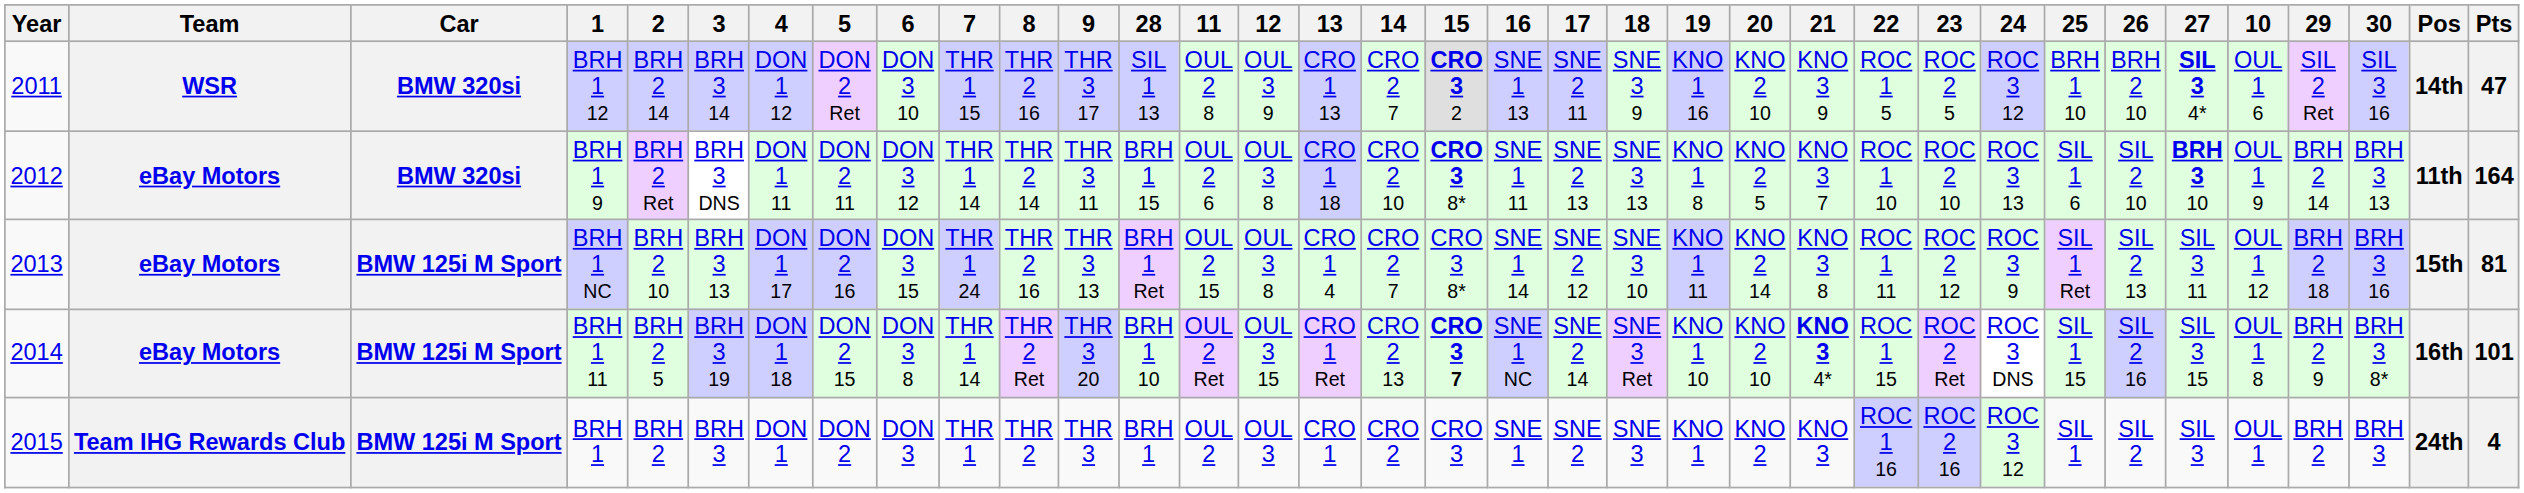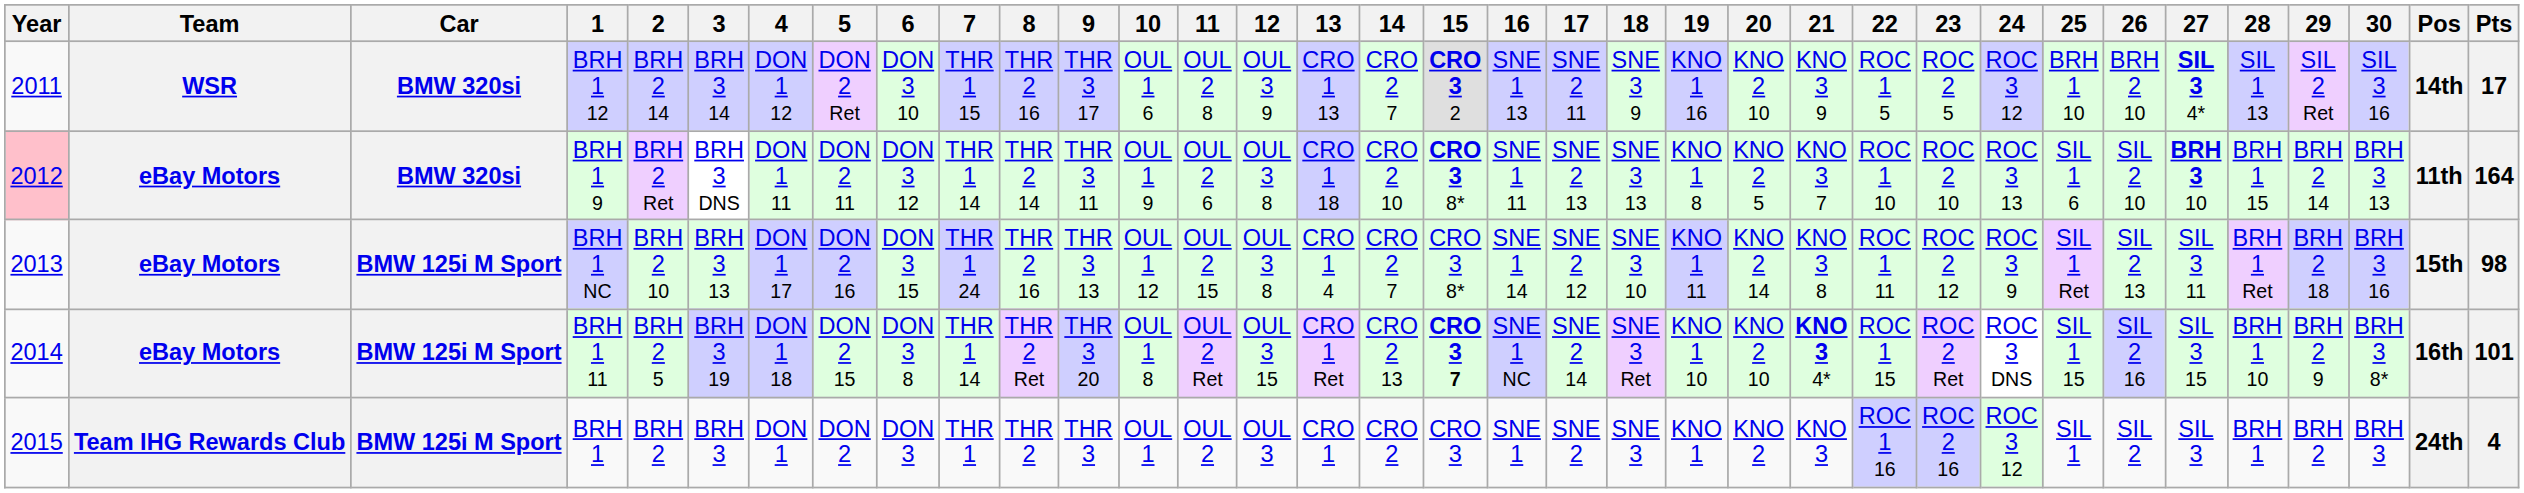 <table class="wikitable" style="text-align:center; font-size:85%">
 <tr>
 <th>Year</th>
 <th>Team</th>
 <th>Car</th>
 <th>1</th>
 <th>2</th>
 <th>3</th>
 <th>4</th>
 <th>5</th>
 <th>6</th>
 <th>7</th>
 <th>8</th>
 <th>9</th>
-<th>28</th>
+<th>10</th>
 <th>11</th>
 <th>12</th>
 <th>13</th>
 <th>14</th>
 <th>15</th>
 <th>16</th>
 <th>17</th>
 <th>18</th>
 <th>19</th>
 <th>20</th>
 <th>21</th>
 <th>22</th>
 <th>23</th>
 <th>24</th>
 <th>25</th>
 <th>26</th>
 <th>27</th>
-<th>10</th>
+<th>28</th>
 <th>29</th>
 <th>30</th>
 <th>Pos</th>
 <th>Pts</th>
 </tr>
 <tr>
 <td><a href='#'>2011</a></td>
 <th><a href='#'>WSR</a></th>
 <th nowrap><a href='#'>BMW 320si</a></th>
 <td style="background:#CFCFFF;"><a href='#'>BRH<br>1</a><br><small>12</small></td>
 <td style="background:#CFCFFF;"><a href='#'>BRH<br>2</a><br><small>14</small></td>
 <td style="background:#CFCFFF;"><a href='#'>BRH<br>3</a><br><small>14</small></td>
 <td style="background:#CFCFFF;"><a href='#'>DON<br>1</a><br><small>12</small></td>
 <td style="background:#EFCFFF;"><a href='#'>DON<br>2</a><br><small>Ret</small></td>
 <td style="background:#DFFFDF;"><a href='#'>DON<br>3</a><br><small>10</small></td>
 <td style="background:#CFCFFF;"><a href='#'>THR<br>1</a><br><small>15</small></td>
 <td style="background:#CFCFFF;"><a href='#'>THR<br>2</a><br><small>16</small></td>
 <td style="background:#CFCFFF;"><a href='#'>THR<br>3</a><br><small>17</small></td>
-<td style="background:#CFCFFF;"><a href='#'>SIL<br>1</a><br><small>13</small></td>
+<td style="background:#DFFFDF;"><a href='#'>OUL<br>1</a><br><small>6</small></td>
 <td style="background:#DFFFDF;"><a href='#'>OUL<br>2</a><br><small>8</small></td>
 <td style="background:#DFFFDF;"><a href='#'>OUL<br>3</a><br><small>9</small></td>
 <td style="background:#CFCFFF;"><a href='#'>CRO<br>1</a><br><small>13</small></td>
 <td style="background:#DFFFDF;"><a href='#'>CRO<br>2</a><br><small>7</small></td>
 <td style="background:#DFDFDF;"><strong><a href='#'>CRO<br>3</a></strong><br><small>2</small></td>
 <td style="background:#CFCFFF;"><a href='#'>SNE<br>1</a><br><small>13</small></td>
 <td style="background:#CFCFFF;"><a href='#'>SNE<br>2</a><br><small>11</small></td>
 <td style="background:#DFFFDF;"><a href='#'>SNE<br>3</a><br><small>9</small></td>
 <td style="background:#CFCFFF;"><a href='#'>KNO<br>1</a><br><small>16</small></td>
 <td style="background:#DFFFDF;"><a href='#'>KNO<br>2</a><br><small>10</small></td>
 <td style="background:#DFFFDF;"><a href='#'>KNO<br>3</a><br><small>9</small></td>
 <td style="background:#DFFFDF;"><a href='#'>ROC<br>1</a><br><small>5</small></td>
 <td style="background:#DFFFDF;"><a href='#'>ROC<br>2</a><br><small>5</small></td>
 <td style="background:#CFCFFF;"><a href='#'>ROC<br>3</a><br><small>12</small></td>
 <td style="background:#DFFFDF;"><a href='#'>BRH<br>1</a><br><small>10</small></td>
 <td style="background:#DFFFDF;"><a href='#'>BRH<br>2</a><br><small>10</small></td>
 <td style="background:#DFFFDF;"><strong><a href='#'>SIL<br>3</a></strong><br><small>4*</small></td>
-<td style="background:#DFFFDF;"><a href='#'>OUL<br>1</a><br><small>6</small></td>
+<td style="background:#CFCFFF;"><a href='#'>SIL<br>1</a><br><small>13</small></td>
 <td style="background:#EFCFFF;"><a href='#'>SIL<br>2</a><br><small>Ret</small></td>
 <td style="background:#CFCFFF;"><a href='#'>SIL<br>3</a><br><small>16</small></td>
 <th>14th</th>
-<th>47</th>
+<th>17</th>
 </tr>
 <tr>
-<td><a href='#'>2012</a></td>
+<td style="background: pink;"><a href='#'>2012</a></td>
 <th nowrap><a href='#'>eBay Motors</a></th>
 <th nowrap><a href='#'>BMW 320si</a></th>
 <td style="background:#DFFFDF;"><a href='#'>BRH<br>1</a><br><small>9</small></td>
 <td style="background:#EFCFFF;"><a href='#'>BRH<br>2</a><br><small>Ret</small></td>
 <td style="background:#FFFFFF;"><a href='#'>BRH<br>3</a><br><small>DNS</small></td>
 <td style="background:#DFFFDF;"><a href='#'>DON<br>1</a><br><small>11</small></td>
 <td style="background:#DFFFDF;"><a href='#'>DON<br>2</a><br><small>11</small></td>
 <td style="background:#DFFFDF;"><a href='#'>DON<br>3</a><br><small>12</small></td>
 <td style="background:#DFFFDF;"><a href='#'>THR<br>1</a><br><small>14</small></td>
 <td style="background:#DFFFDF;"><a href='#'>THR<br>2</a><br><small>14</small></td>
 <td style="background:#DFFFDF;"><a href='#'>THR<br>3</a><br><small>11</small></td>
-<td style="background:#DFFFDF;"><a href='#'>BRH<br>1</a><br><small>15</small></td>
+<td style="background:#DFFFDF;"><a href='#'>OUL<br>1</a><br><small>9</small></td>
 <td style="background:#DFFFDF;"><a href='#'>OUL<br>2</a><br><small>6</small></td>
 <td style="background:#DFFFDF;"><a href='#'>OUL<br>3</a><br><small>8</small></td>
 <td style="background:#CFCFFF;"><a href='#'>CRO<br>1</a><br><small>18</small></td>
 <td style="background:#DFFFDF;"><a href='#'>CRO<br>2</a><br><small>10</small></td>
 <td style="background:#DFFFDF;"><strong><a href='#'>CRO<br>3</a></strong><br><small>8*</small></td>
 <td style="background:#DFFFDF;"><a href='#'>SNE<br>1</a><br><small>11</small></td>
 <td style="background:#DFFFDF;"><a href='#'>SNE<br>2</a><br><small>13</small></td>
 <td style="background:#DFFFDF;"><a href='#'>SNE<br>3</a><br><small>13</small></td>
 <td style="background:#DFFFDF;"><a href='#'>KNO<br>1</a><br><small>8</small></td>
 <td style="background:#DFFFDF;"><a href='#'>KNO<br>2</a><br><small>5</small></td>
 <td style="background:#DFFFDF;"><a href='#'>KNO<br>3</a><br><small>7</small></td>
 <td style="background:#DFFFDF;"><a href='#'>ROC<br>1</a><br><small>10</small></td>
 <td style="background:#DFFFDF;"><a href='#'>ROC<br>2</a><br><small>10</small></td>
 <td style="background:#DFFFDF;"><a href='#'>ROC<br>3</a><br><small>13</small></td>
 <td style="background:#DFFFDF;"><a href='#'>SIL<br>1</a><br><small>6</small></td>
 <td style="background:#DFFFDF;"><a href='#'>SIL<br>2</a><br><small>10</small></td>
 <td style="background:#DFFFDF;"><strong><a href='#'>BRH<br>3</a></strong><br><small>10</small></td>
-<td style="background:#DFFFDF;"><a href='#'>OUL<br>1</a><br><small>9</small></td>
+<td style="background:#DFFFDF;"><a href='#'>BRH<br>1</a><br><small>15</small></td>
 <td style="background:#DFFFDF;"><a href='#'>BRH<br>2</a><br><small>14</small></td>
 <td style="background:#DFFFDF;"><a href='#'>BRH<br>3</a><br><small>13</small></td>
 <th>11th</th>
 <th>164</th>
 </tr>
 <tr>
 <td><a href='#'>2013</a></td>
 <th nowrap><a href='#'>eBay Motors</a></th>
 <th nowrap><a href='#'>BMW 125i M Sport</a></th>
 <td style="background:#CFCFFF;"><a href='#'>BRH<br>1</a><br><small>NC</small></td>
 <td style="background:#DFFFDF;"><a href='#'>BRH<br>2</a><br><small>10</small></td>
 <td style="background:#DFFFDF;"><a href='#'>BRH<br>3</a><br><small>13</small></td>
 <td style="background:#CFCFFF;"><a href='#'>DON<br>1</a><br><small>17</small></td>
 <td style="background:#CFCFFF;"><a href='#'>DON<br>2</a><br><small>16</small></td>
 <td style="background:#DFFFDF;"><a href='#'>DON<br>3</a><br><small>15</small></td>
 <td style="background:#CFCFFF;"><a href='#'>THR<br>1</a><br><small>24</small></td>
 <td style="background:#DFFFDF;"><a href='#'>THR<br>2</a><br><small>16</small></td>
 <td style="background:#DFFFDF;"><a href='#'>THR<br>3</a><br><small>13</small></td>
-<td style="background:#EFCFFF;"><a href='#'>BRH<br>1</a><br><small>Ret</small></td>
+<td style="background:#DFFFDF;"><a href='#'>OUL<br>1</a><br><small>12</small></td>
 <td style="background:#DFFFDF;"><a href='#'>OUL<br>2</a><br><small>15</small></td>
 <td style="background:#DFFFDF;"><a href='#'>OUL<br>3</a><br><small>8</small></td>
 <td style="background:#DFFFDF;"><a href='#'>CRO<br>1</a><br><small>4</small></td>
 <td style="background:#DFFFDF;"><a href='#'>CRO<br>2</a><br><small>7</small></td>
 <td style="background:#DFFFDF;"><a href='#'>CRO<br>3</a><br><small>8*</small></td>
 <td style="background:#DFFFDF;"><a href='#'>SNE<br>1</a><br><small>14</small></td>
 <td style="background:#DFFFDF;"><a href='#'>SNE<br>2</a><br><small>12</small></td>
 <td style="background:#DFFFDF;"><a href='#'>SNE<br>3</a><br><small>10</small></td>
 <td style="background:#CFCFFF;"><a href='#'>KNO<br>1</a><br><small>11</small></td>
 <td style="background:#DFFFDF;"><a href='#'>KNO<br>2</a><br><small>14</small></td>
 <td style="background:#DFFFDF;"><a href='#'>KNO<br>3</a><br><small>8</small></td>
 <td style="background:#DFFFDF;"><a href='#'>ROC<br>1</a><br><small>11</small></td>
 <td style="background:#DFFFDF;"><a href='#'>ROC<br>2</a><br><small>12</small></td>
 <td style="background:#DFFFDF;"><a href='#'>ROC<br>3</a><br><small>9</small></td>
 <td style="background:#EFCFFF;"><a href='#'>SIL<br>1</a><br><small>Ret</small></td>
 <td style="background:#DFFFDF;"><a href='#'>SIL<br>2</a><br><small>13</small></td>
 <td style="background:#DFFFDF;"><a href='#'>SIL<br>3</a><br><small>11</small></td>
-<td style="background:#DFFFDF;"><a href='#'>OUL<br>1</a><br><small>12</small></td>
+<td style="background:#EFCFFF;"><a href='#'>BRH<br>1</a><br><small>Ret</small></td>
 <td style="background:#CFCFFF;"><a href='#'>BRH<br>2</a><br><small>18</small></td>
 <td style="background:#CFCFFF;"><a href='#'>BRH<br>3</a><br><small>16</small></td>
 <th>15th</th>
-<th>81</th>
+<th>98</th>
 </tr>
 <tr>
 <td><a href='#'>2014</a></td>
 <th nowrap><a href='#'>eBay Motors</a></th>
 <th nowrap><a href='#'>BMW 125i M Sport</a></th>
 <td style="background:#DFFFDF;"><a href='#'>BRH<br>1</a><br><small>11</small></td>
 <td style="background:#DFFFDF;"><a href='#'>BRH<br>2</a><br><small>5</small></td>
 <td style="background:#CFCFFF;"><a href='#'>BRH<br>3</a><br><small>19</small></td>
 <td style="background:#CFCFFF;"><a href='#'>DON<br>1</a><br><small>18</small></td>
 <td style="background:#DFFFDF;"><a href='#'>DON<br>2</a><br><small>15</small></td>
 <td style="background:#DFFFDF;"><a href='#'>DON<br>3</a><br><small>8</small></td>
 <td style="background:#DFFFDF;"><a href='#'>THR<br>1</a><br><small>14</small></td>
 <td style="background:#EFCFFF;"><a href='#'>THR<br>2</a><br><small>Ret</small></td>
 <td style="background:#CFCFFF;"><a href='#'>THR<br>3</a><br><small>20</small></td>
-<td style="background:#DFFFDF;"><a href='#'>BRH<br>1</a><br><small>10</small></td>
+<td style="background:#DFFFDF;"><a href='#'>OUL<br>1</a><br><small>8</small></td>
 <td style="background:#EFCFFF;"><a href='#'>OUL<br>2</a><br><small>Ret</small></td>
 <td style="background:#DFFFDF;"><a href='#'>OUL<br>3</a><br><small>15</small></td>
 <td style="background:#EFCFFF;"><a href='#'>CRO<br>1</a><br><small>Ret</small></td>
 <td style="background:#DFFFDF;"><a href='#'>CRO<br>2</a><br><small>13</small></td>
 <td style="background:#DFFFDF;"><strong><a href='#'>CRO<br>3</a><br><small>7</small></strong></td>
 <td style="background:#CFCFFF;"><a href='#'>SNE<br>1</a><br><small>NC</small></td>
 <td style="background:#DFFFDF;"><a href='#'>SNE<br>2</a><br><small>14</small></td>
 <td style="background:#EFCFFF;"><a href='#'>SNE<br>3</a><br><small>Ret</small></td>
 <td style="background:#DFFFDF;"><a href='#'>KNO<br>1</a><br><small>10</small></td>
 <td style="background:#DFFFDF;"><a href='#'>KNO<br>2</a><br><small>10</small></td>
 <td style="background:#DFFFDF;"><strong><a href='#'>KNO<br>3</a></strong><br><small>4*</small></td>
 <td style="background:#DFFFDF;"><a href='#'>ROC<br>1</a><br><small>15</small></td>
 <td style="background:#EFCFFF;"><a href='#'>ROC<br>2</a><br><small>Ret</small></td>
 <td style="background:#FFFFFF;"><a href='#'>ROC<br>3</a><br><small>DNS</small></td>
 <td style="background:#DFFFDF;"><a href='#'>SIL<br>1</a><br><small>15</small></td>
 <td style="background:#CFCFFF;"><a href='#'>SIL<br>2</a><br><small>16</small></td>
 <td style="background:#DFFFDF;"><a href='#'>SIL<br>3</a><br><small>15</small></td>
-<td style="background:#DFFFDF;"><a href='#'>OUL<br>1</a><br><small>8</small></td>
+<td style="background:#DFFFDF;"><a href='#'>BRH<br>1</a><br><small>10</small></td>
 <td style="background:#DFFFDF;"><a href='#'>BRH<br>2</a><br><small>9</small></td>
 <td style="background:#DFFFDF;"><a href='#'>BRH<br>3</a><br><small>8*</small></td>
 <th>16th</th>
 <th>101</th>
 </tr>
 <tr>
 <td><a href='#'>2015</a></td>
 <th nowrap><a href='#'>Team IHG Rewards Club</a></th>
 <th nowrap><a href='#'>BMW 125i M Sport</a></th>
 <td style="background:;"><a href='#'>BRH<br>1</a><br><small></small></td>
 <td style="background:;"><a href='#'>BRH<br>2</a><br><small></small></td>
 <td style="background:;"><a href='#'>BRH<br>3</a><br><small></small></td>
 <td style="background:;"><a href='#'>DON<br>1</a><br><small></small></td>
 <td style="background:;"><a href='#'>DON<br>2</a><br><small></small></td>
 <td style="background:;"><a href='#'>DON<br>3</a><br><small></small></td>
 <td style="background:;"><a href='#'>THR<br>1</a><br><small></small></td>
 <td style="background:;"><a href='#'>THR<br>2</a><br><small></small></td>
 <td style="background:;"><a href='#'>THR<br>3</a><br><small></small></td>
-<td style="background:;"><a href='#'>BRH<br>1</a><br><small></small></td>
+<td style="background:;"><a href='#'>OUL<br>1</a><br><small></small></td>
 <td style="background:;"><a href='#'>OUL<br>2</a><br><small></small></td>
 <td style="background:;"><a href='#'>OUL<br>3</a><br><small></small></td>
 <td style="background:;"><a href='#'>CRO<br>1</a><br><small></small></td>
 <td style="background:;"><a href='#'>CRO<br>2</a><br><small></small></td>
 <td style="background:;"><a href='#'>CRO<br>3</a><br><small></small></td>
 <td style="background:;"><a href='#'>SNE<br>1</a><br><small></small></td>
 <td style="background:;"><a href='#'>SNE<br>2</a><br><small></small></td>
 <td style="background:;"><a href='#'>SNE<br>3</a><br><small></small></td>
 <td style="background:;"><a href='#'>KNO<br>1</a><br><small></small></td>
 <td style="background:;"><a href='#'>KNO<br>2</a><br><small></small></td>
 <td style="background:;"><a href='#'>KNO<br>3</a><br><small></small></td>
 <td style="background:#CFCFFF;"><a href='#'>ROC<br>1</a><br><small>16</small></td>
 <td style="background:#CFCFFF;"><a href='#'>ROC<br>2</a><br><small>16</small></td>
 <td style="background:#DFFFDF;"><a href='#'>ROC<br>3</a><br><small>12</small></td>
 <td style="background:;"><a href='#'>SIL<br>1</a><br><small></small></td>
 <td style="background:;"><a href='#'>SIL<br>2</a><br><small></small></td>
 <td style="background:;"><a href='#'>SIL<br>3</a><br><small></small></td>
-<td style="background:;"><a href='#'>OUL<br>1</a><br><small></small></td>
+<td style="background:;"><a href='#'>BRH<br>1</a><br><small></small></td>
 <td style="background:;"><a href='#'>BRH<br>2</a><br><small></small></td>
 <td style="background:;"><a href='#'>BRH<br>3</a><br><small></small></td>
 <th>24th</th>
 <th>4</th>
 </tr>
 </table>
